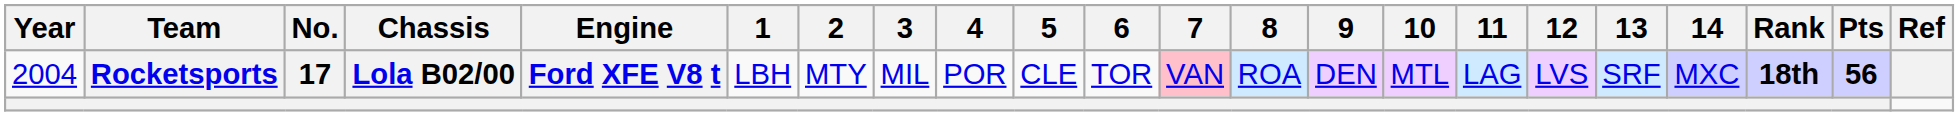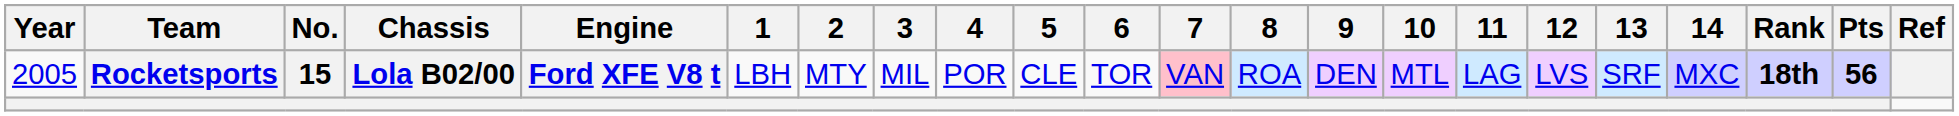 <table class="wikitable" style="text-align:center; font-size:85%">
 <tr>
 <th>Year</th>
 <th>Team</th>
 <th>No.</th>
 <th>Chassis</th>
 <th>Engine</th>
 <th>1</th>
 <th>2</th>
 <th>3</th>
 <th>4</th>
 <th>5</th>
 <th>6</th>
 <th>7</th>
 <th>8</th>
 <th>9</th>
 <th>10</th>
 <th>11</th>
 <th>12</th>
 <th>13</th>
 <th>14</th>
 <th>Rank</th>
 <th>Pts</th>
 <th>Ref</th>
 </tr>
 <tr>
-<td><a href='#'>2004</a></td>
+<td><a href='#'>2005</a></td>
 <th nowrap><a href='#'>Rocketsports</a></th>
-<th>17</th>
+<th>15</th>
 <th nowrap><a href='#'>Lola</a> B02/00</th>
 <th nowrap><a href='#'>Ford</a> <a href='#'>XFE</a> <a href='#'>V8</a> <a href='#'>t</a></th>
 <td><a href='#'>LBH</a></td>
 <td><a href='#'>MTY</a></td>
 <td><a href='#'>MIL</a></td>
 <td><a href='#'>POR</a></td>
 <td><a href='#'>CLE</a></td>
 <td><a href='#'>TOR</a></td>
 <td style="background: pink;"><a href='#'>VAN</a></td>
 <td style="background:#CFEAFF;"><a href='#'>ROA</a><br></td>
 <td style="background:#EFCFFF;"><a href='#'>DEN</a><br></td>
 <td style="background:#EFCFFF;"><a href='#'>MTL</a><br></td>
 <td style="background:#CFEAFF;"><a href='#'>LAG</a><br></td>
 <td style="background:#EFCFFF;"><a href='#'>LVS</a><br></td>
 <td style="background:#CFEAFF;"><a href='#'>SRF</a><br></td>
 <td style="background:#CFCFFF;"><a href='#'>MXC</a><br></td>
 <th style="background:#CFCFFF;">18th</th>
 <th style="background:#CFCFFF;">56</th>
 <th></th>
 </tr>
 <tr>
 <th colspan="21"></th>
 </tr>
 </table>
